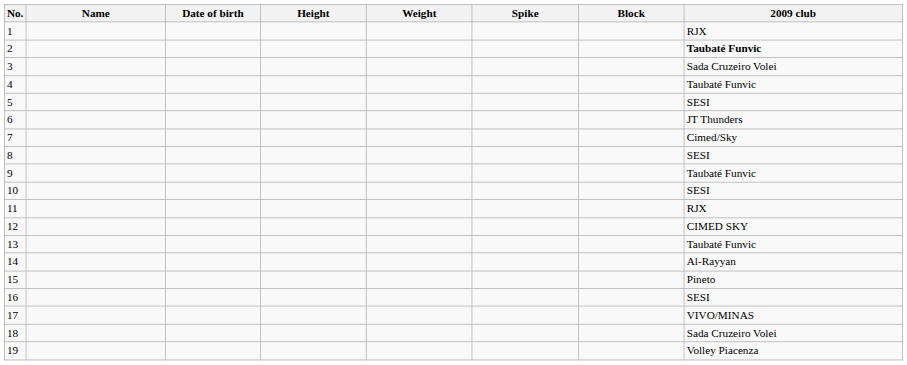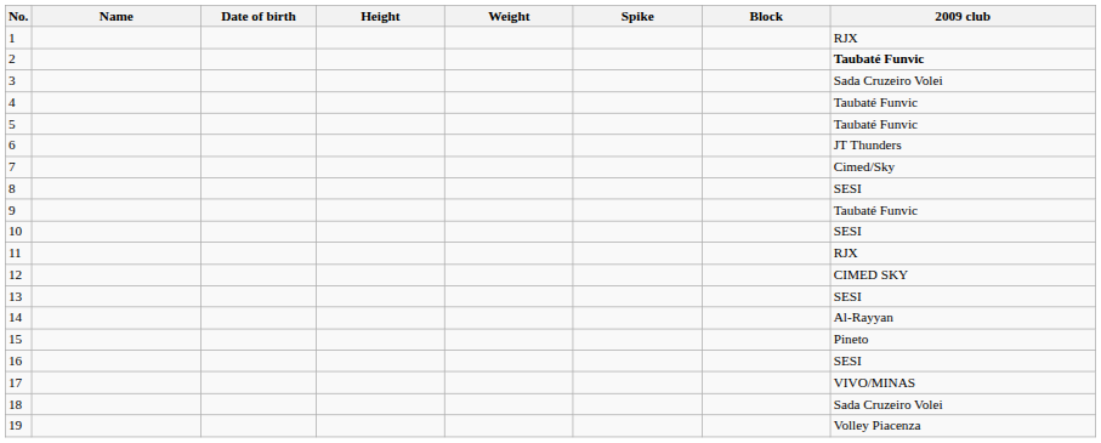 <table class="wikitable sortable" style=font-size:100%; text-align:center;>
 <tr>
 <th>No.</th>
 <th style=width:12em>Name</th>
 <th style=width:8em>Date of birth</th>
 <th style=width:9em>Height</th>
 <th style=width:9em>Weight</th>
 <th style=width:9em>Spike</th>
 <th style=width:9em>Block</th>
 <th style=width:19em>2009 club</th>
 </tr>
 <tr>
 <td>1</td>
 <td align=left></td>
 <td align=right></td>
 <td></td>
 <td></td>
 <td></td>
 <td></td>
 <td align=left>RJX</td>
 </tr>
 <tr>
 <td>2</td>
 <td align=left></td>
 <td align=right></td>
 <td></td>
 <td></td>
 <td></td>
 <td></td>
 <td align=left><strong>Taubaté Funvic</strong></td>
 </tr>
 <tr>
 <td>3</td>
 <td align=left></td>
 <td align=right></td>
 <td></td>
 <td></td>
 <td></td>
 <td></td>
 <td align=left>Sada Cruzeiro Volei</td>
 </tr>
 <tr>
 <td>4</td>
 <td align=left></td>
 <td align=right></td>
 <td></td>
 <td></td>
 <td></td>
 <td></td>
 <td align=left>Taubaté Funvic</td>
 </tr>
 <tr>
 <td>5</td>
 <td align=left></td>
 <td align=right></td>
 <td></td>
 <td></td>
 <td></td>
 <td></td>
-<td align=left>SESI</td>
+<td align=left>Taubaté Funvic</td>
 </tr>
 <tr>
 <td>6</td>
 <td align=left></td>
 <td align=right></td>
 <td></td>
 <td></td>
 <td></td>
 <td></td>
 <td align=left>JT Thunders</td>
 </tr>
 <tr>
 <td>7</td>
 <td align=left></td>
 <td align=right></td>
 <td></td>
 <td></td>
 <td></td>
 <td></td>
 <td align=left>Cimed/Sky</td>
 </tr>
 <tr>
 <td>8</td>
 <td align=left></td>
 <td align=right></td>
 <td></td>
 <td></td>
 <td></td>
 <td></td>
 <td align=left>SESI</td>
 </tr>
 <tr>
 <td>9</td>
 <td align=left></td>
 <td align=right></td>
 <td></td>
 <td></td>
 <td></td>
 <td></td>
 <td align=left>Taubaté Funvic</td>
 </tr>
 <tr>
 <td>10</td>
 <td align=left></td>
 <td align=right></td>
 <td></td>
 <td></td>
 <td></td>
 <td></td>
 <td align=left>SESI</td>
 </tr>
 <tr>
 <td>11</td>
 <td align=left></td>
 <td align=right></td>
 <td></td>
 <td></td>
 <td></td>
 <td></td>
 <td align=left>RJX</td>
 </tr>
 <tr>
 <td>12</td>
 <td align=left></td>
 <td align=right></td>
 <td></td>
 <td></td>
 <td></td>
 <td></td>
 <td align=left>CIMED SKY</td>
 </tr>
 <tr>
 <td>13</td>
 <td align=left></td>
 <td align=right></td>
 <td></td>
 <td></td>
 <td></td>
 <td></td>
-<td align=left>Taubaté Funvic</td>
+<td align=left>SESI</td>
 </tr>
 <tr>
 <td>14</td>
 <td align=left></td>
 <td align=right></td>
 <td></td>
 <td></td>
 <td></td>
 <td></td>
 <td align=left>Al-Rayyan</td>
 </tr>
 <tr>
 <td>15</td>
 <td align=left></td>
 <td align=right></td>
 <td></td>
 <td></td>
 <td></td>
 <td></td>
 <td align=left>Pineto</td>
 </tr>
 <tr>
 <td>16</td>
 <td align=left></td>
 <td align=right></td>
 <td></td>
 <td></td>
 <td></td>
 <td></td>
 <td align=left>SESI</td>
 </tr>
 <tr>
 <td>17</td>
 <td align=left></td>
 <td align=right></td>
 <td></td>
 <td></td>
 <td></td>
 <td></td>
 <td align=left>VIVO/MINAS</td>
 </tr>
 <tr>
 <td>18</td>
 <td align=left></td>
 <td align=right></td>
 <td></td>
 <td></td>
 <td></td>
 <td></td>
 <td align=left>Sada Cruzeiro Volei</td>
 </tr>
 <tr>
 <td>19</td>
 <td align=left></td>
 <td align=right></td>
 <td></td>
 <td></td>
 <td></td>
 <td></td>
 <td align=left>Volley Piacenza</td>
 </tr>
 </table>
